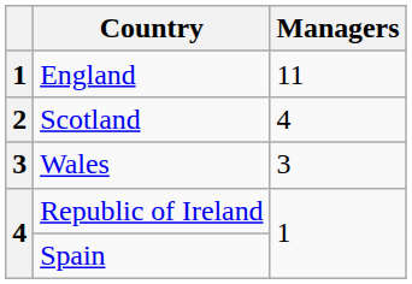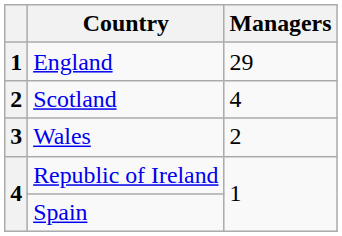 <table class="wikitable">
 <tr>
 <th></th>
 <th>Country</th>
 <th>Managers</th>
 </tr>
 <tr>
 <th>1</th>
 <td><a href='#'>England</a></td>
-<td>11</td>
+<td>29</td>
 </tr>
 <tr>
 <th>2</th>
 <td><a href='#'>Scotland</a></td>
 <td>4</td>
 </tr>
 <tr>
 <th>3</th>
 <td><a href='#'>Wales</a></td>
-<td>3</td>
+<td>2</td>
 </tr>
 <tr>
 <th rowspan="2">4</th>
 <td><a href='#'>Republic of Ireland</a></td>
 <td rowspan="2">1</td>
 </tr>
 <tr>
 <td><a href='#'>Spain</a></td>
 </tr>
 </table>
